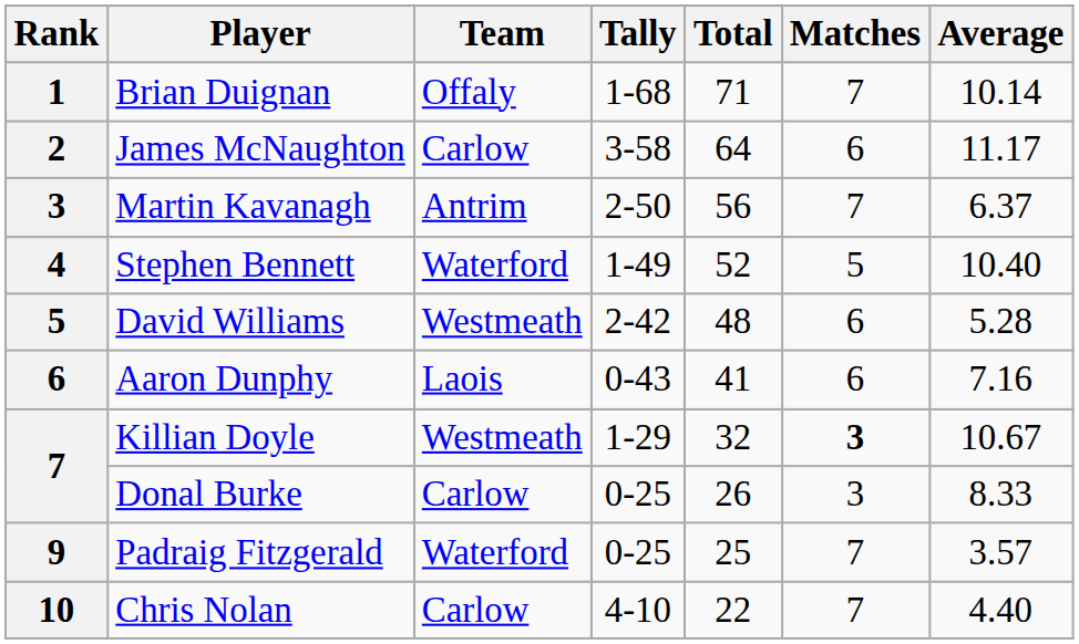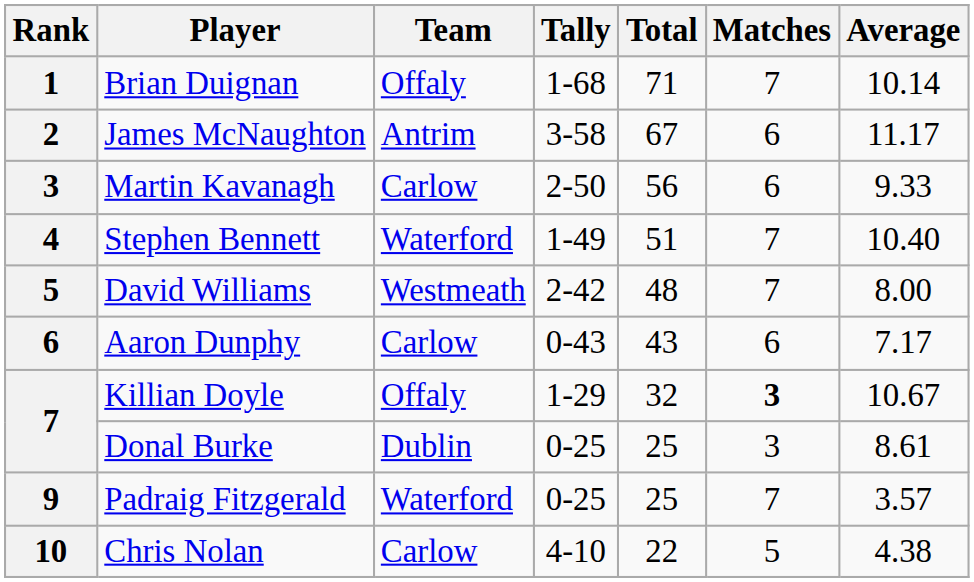 <table class="wikitable sortable">
 <tr>
 <th>Rank</th>
 <th>Player</th>
 <th>Team</th>
 <th>Tally</th>
 <th>Total</th>
 <th>Matches</th>
 <th>Average</th>
 </tr>
 <tr>
 <th>1</th>
 <td><a href='#'>Brian Duignan</a></td>
 <td><a href='#'>Offaly</a></td>
 <td align=center>1-68</td>
 <td align=center>71</td>
 <td align=center>7</td>
 <td align=center>10.14</td>
 </tr>
 <tr>
 <th>2</th>
 <td><a href='#'>James McNaughton</a></td>
-<td><a href='#'>Carlow</a></td>
+<td><a href='#'>Antrim</a></td>
 <td align=center>3-58</td>
-<td align=center>64</td>
+<td align=center>67</td>
 <td align=center>6</td>
 <td align=center>11.17</td>
 </tr>
 <tr>
 <th>3</th>
 <td><a href='#'>Martin Kavanagh</a></td>
-<td><a href='#'>Antrim</a></td>
+<td><a href='#'>Carlow</a></td>
 <td align=center>2-50</td>
 <td align=center>56</td>
-<td align=center>7</td>
-<td align=center>6.37</td>
+<td align=center>6</td>
+<td align=center>9.33</td>
 </tr>
 <tr>
 <th>4</th>
 <td><a href='#'>Stephen Bennett</a></td>
 <td><a href='#'>Waterford</a></td>
 <td align="center">1-49</td>
-<td align=center>52</td>
-<td align=center>5</td>
+<td align=center>51</td>
+<td align=center>7</td>
 <td align=center>10.40</td>
 </tr>
 <tr>
 <th>5</th>
 <td><a href='#'>David Williams</a></td>
 <td><a href='#'>Westmeath</a></td>
 <td align=center>2-42</td>
 <td align=center>48</td>
-<td align=center>6</td>
-<td align=center>5.28</td>
+<td align=center>7</td>
+<td align=center>8.00</td>
 </tr>
 <tr>
 <th>6</th>
 <td><a href='#'>Aaron Dunphy</a></td>
-<td><a href='#'>Laois</a></td>
+<td><a href='#'>Carlow</a></td>
 <td align="center">0-43</td>
-<td align="center">41</td>
+<td align="center">43</td>
 <td align="center">6</td>
-<td align=center>7.16</td>
+<td align=center>7.17</td>
 </tr>
 <tr>
 <th rowspan="2">7</th>
 <td><a href='#'>Killian Doyle</a></td>
-<td><a href='#'>Westmeath</a></td>
+<td><a href='#'>Offaly</a></td>
 <td align=center>1-29</td>
 <td align=center>32</td>
 <td align=center><strong>3</strong></td>
 <td align=center>10.67</td>
 </tr>
 <tr>
 <td><a href='#'>Donal Burke</a></td>
-<td><a href='#'>Carlow</a></td>
+<td><a href='#'>Dublin</a></td>
 <td align=center>0-25</td>
-<td align=center>26</td>
+<td align=center>25</td>
 <td align=center>3</td>
-<td align=center>8.33</td>
+<td align=center>8.61</td>
 </tr>
 <tr>
 <th>9</th>
 <td><a href='#'>Padraig Fitzgerald</a></td>
 <td><a href='#'>Waterford</a></td>
 <td align="center">0-25</td>
 <td align="center">25</td>
 <td align="center">7</td>
 <td align=center>3.57</td>
 </tr>
 <tr>
 <th>10</th>
 <td><a href='#'>Chris Nolan</a></td>
 <td><a href='#'>Carlow</a></td>
 <td align="center">4-10</td>
 <td align="center">22</td>
-<td align="center">7</td>
-<td align="center">4.40</td>
+<td align="center">5</td>
+<td align="center">4.38</td>
 </tr>
 </table>
